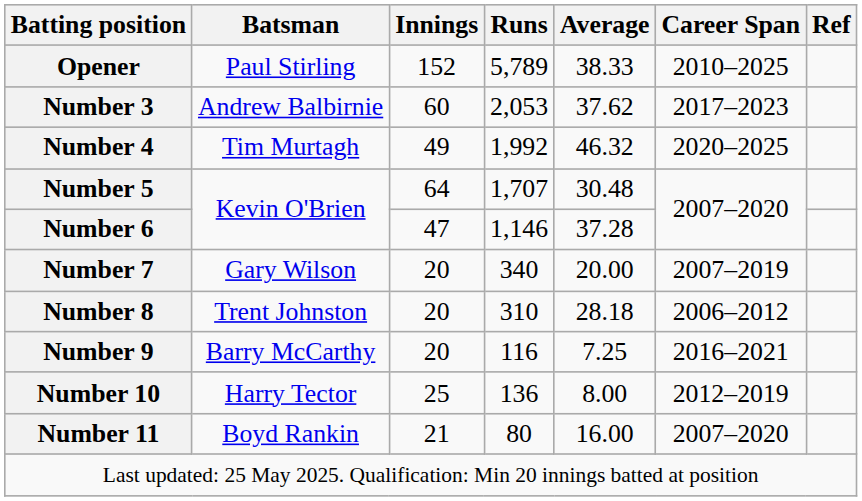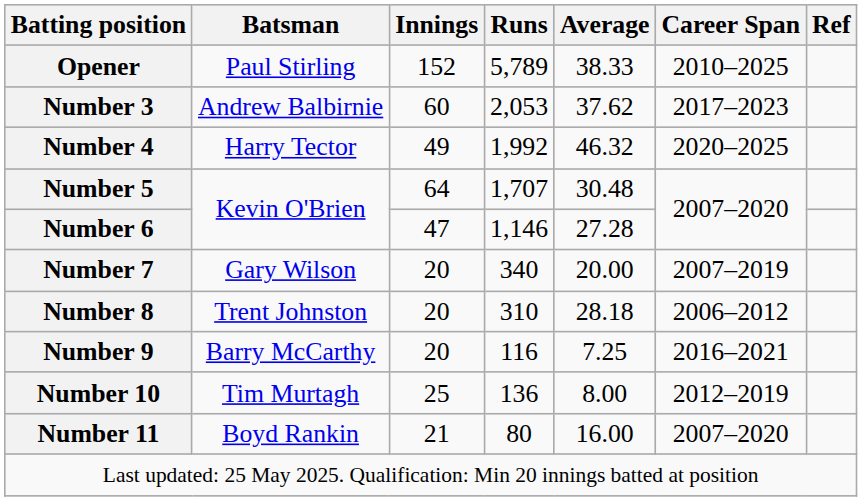 <table class="wikitable sortable" style="text-align:center;">
 <tr>
 <th scope="col">Batting position</th>
 <th scope="col">Batsman</th>
 <th scope="col">Innings</th>
 <th scope="col">Runs</th>
 <th scope="col">Average</th>
 <th scope="col">Career Span</th>
 <th scope="col">Ref</th>
 </tr>
 <tr>
 <th scope="row">Opener</th>
 <td><a href='#'>Paul Stirling</a></td>
 <td>152</td>
 <td>5,789</td>
 <td>38.33</td>
 <td>2010–2025</td>
 <td></td>
 </tr>
 <tr>
 <th scope="row">Number 3</th>
 <td><a href='#'>Andrew Balbirnie</a></td>
 <td>60</td>
 <td>2,053</td>
 <td>37.62</td>
 <td>2017–2023</td>
 <td></td>
 </tr>
 <tr>
 <th scope="row">Number 4</th>
-<td><a href='#'>Tim Murtagh</a></td>
+<td><a href='#'>Harry Tector</a></td>
 <td>49</td>
 <td>1,992</td>
 <td>46.32</td>
 <td>2020–2025</td>
 <td></td>
 </tr>
 <tr>
 <th scope="row">Number 5</th>
 <td rowspan=2><a href='#'>Kevin O'Brien</a></td>
 <td>64</td>
 <td>1,707</td>
 <td>30.48</td>
 <td rowspan=2>2007–2020</td>
 <td></td>
 </tr>
 <tr>
 <th scope="row">Number 6</th>
 <td>47</td>
 <td>1,146</td>
-<td>37.28</td>
+<td>27.28</td>
 <td></td>
 </tr>
 <tr>
 <th scope="row">Number 7</th>
 <td><a href='#'>Gary Wilson</a></td>
 <td>20</td>
 <td>340</td>
 <td>20.00</td>
 <td>2007–2019</td>
 <td></td>
 </tr>
 <tr>
 <th scope="row">Number 8</th>
 <td><a href='#'>Trent Johnston</a></td>
 <td>20</td>
 <td>310</td>
 <td>28.18</td>
 <td>2006–2012</td>
 <td></td>
 </tr>
 <tr>
 <th scope="row">Number 9</th>
 <td><a href='#'>Barry McCarthy</a></td>
 <td>20</td>
 <td>116</td>
 <td>7.25</td>
 <td>2016–2021</td>
 <td></td>
 </tr>
 <tr>
 <th scope="row">Number 10</th>
-<td><a href='#'>Harry Tector</a></td>
+<td><a href='#'>Tim Murtagh</a></td>
 <td>25</td>
 <td>136</td>
 <td>8.00</td>
 <td>2012–2019</td>
 <td></td>
 </tr>
 <tr>
 <th scope="row">Number 11</th>
 <td><a href='#'>Boyd Rankin</a></td>
 <td>21</td>
 <td>80</td>
 <td>16.00</td>
 <td>2007–2020</td>
 <td></td>
 </tr>
 <tr>
 <td colspan=7><small>Last updated: 25 May 2025. Qualification: Min 20 innings batted at position</small></td>
 </tr>
 </table>
